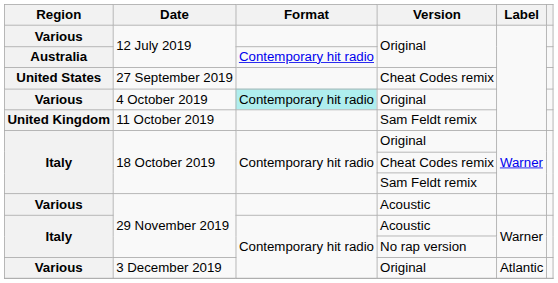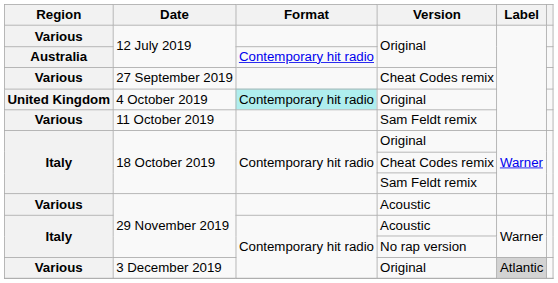 <table class="wikitable plainrowheaders">
 <tr>
 <th scope="col">Region</th>
 <th scope="col">Date</th>
 <th scope="col">Format</th>
 <th>Version</th>
 <th scope="col">Label</th>
 <th scope="col"></th>
 </tr>
 <tr>
 <th scope="row">Various</th>
 <td rowspan="2">12 July 2019</td>
 <td></td>
 <td rowspan="2">Original</td>
 <td rowspan="5"></td>
 <td></td>
 </tr>
 <tr>
 <th scope="row">Australia</th>
 <td><a href='#'>Contemporary hit radio</a></td>
 <td></td>
 </tr>
 <tr>
-<th scope="row">United States</th>
+<th scope="row">Various</th>
 <td>27 September 2019</td>
 <td></td>
 <td>Cheat Codes remix</td>
 <td></td>
 </tr>
 <tr>
-<th scope="row">Various</th>
+<th scope="row">United Kingdom</th>
 <td>4 October 2019</td>
 <td style="background: paleturquoise;">Contemporary hit radio</td>
 <td>Original</td>
 <td></td>
 </tr>
 <tr>
-<th scope="row">United Kingdom</th>
+<th scope="row">Various</th>
 <td>11 October 2019</td>
 <td></td>
 <td>Sam Feldt remix</td>
 <td></td>
 </tr>
 <tr>
 <th scope="row" rowspan="3">Italy</th>
 <td rowspan="3">18 October 2019</td>
 <td rowspan="3">Contemporary hit radio</td>
 <td>Original</td>
 <td rowspan="3"><a href='#'>Warner</a></td>
 <td rowspan="3"></td>
 </tr>
 <tr>
 <td>Cheat Codes remix</td>
 </tr>
 <tr>
 <td>Sam Feldt remix</td>
 </tr>
 <tr>
 <th scope="row">Various</th>
 <td rowspan="3">29 November 2019</td>
 <td></td>
 <td>Acoustic</td>
 <td></td>
 <td></td>
 </tr>
 <tr>
 <th scope="row" rowspan="2">Italy</th>
 <td rowspan="3">Contemporary hit radio</td>
 <td>Acoustic</td>
 <td rowspan="2">Warner</td>
 <td rowspan="2"></td>
 </tr>
 <tr>
 <td>No rap version</td>
 </tr>
 <tr>
 <th scope="row">Various</th>
 <td>3 December 2019</td>
 <td>Original</td>
-<td>Atlantic</td>
+<td style="background: lightgrey;">Atlantic</td>
 <td></td>
 </tr>
 <tr>
 </tr>
 </table>
